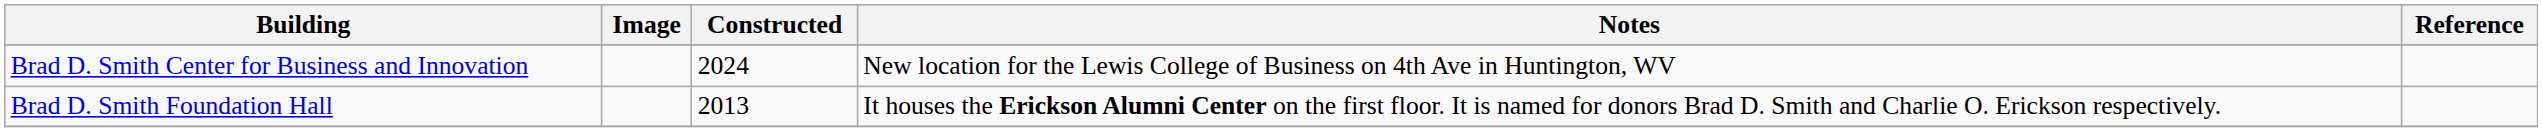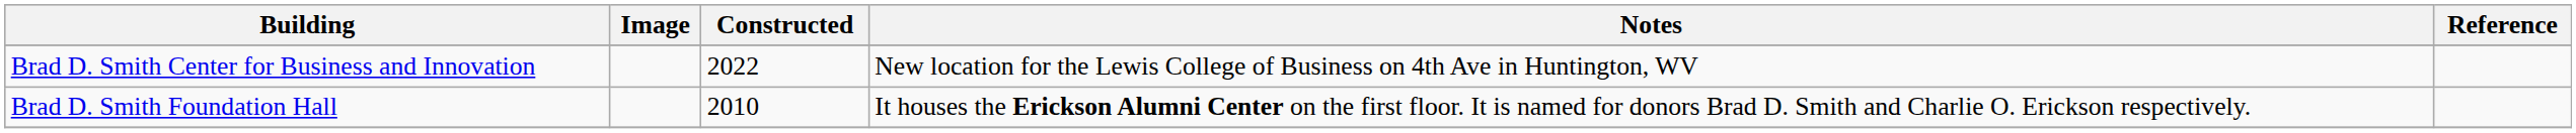 <table class="wikitable sortable" style="width:100%">
 <tr>
 <th style="width:*;">Building</th>
 <th style="width:*;" class="unsortable">Image</th>
 <th style="width:*;">Constructed</th>
 <th style="width:*;" class="unsortable">Notes</th>
 <th style="width:*;" class="unsortable">Reference</th>
 </tr>
 <tr valign="top">
 </tr>
 <tr>
 <td><a href='#'>Brad D. Smith Center for Business and Innovation</a></td>
 <td></td>
-<td>2024</td>
+<td>2022</td>
 <td>New location for the Lewis College of Business on 4th Ave in Huntington, WV</td>
 <td></td>
 </tr>
 <tr>
 <td><a href='#'>Brad D. Smith Foundation Hall</a></td>
 <td></td>
-<td>2013</td>
+<td>2010</td>
 <td>It houses the <strong>Erickson Alumni Center</strong> on the first floor. It is named for donors Brad D. Smith and Charlie O. Erickson respectively.</td>
 <td></td>
 </tr>
 <tr>
 </tr>
 </table>
